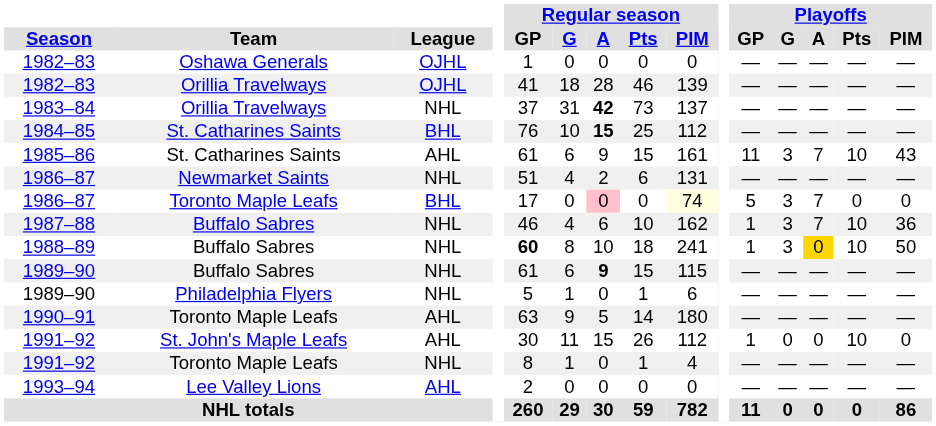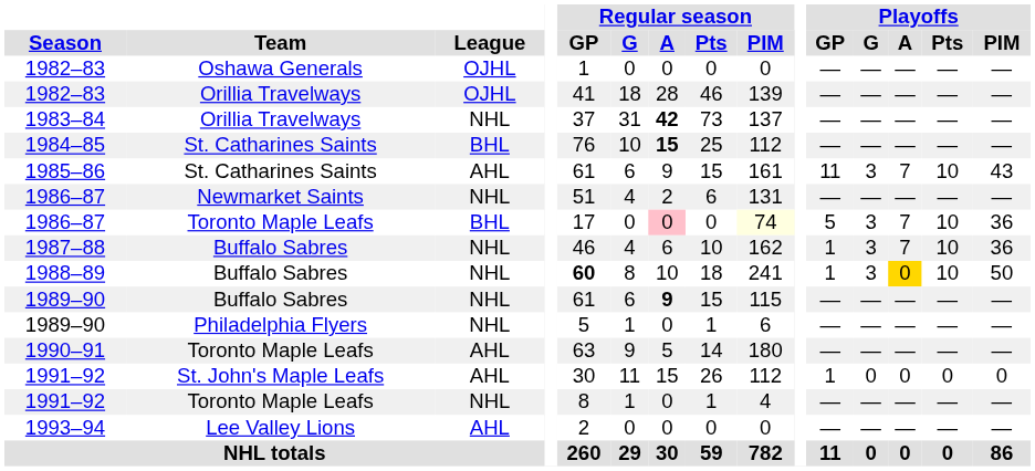 <table border="0" cellpadding="1" cellspacing="0" style="text-align:center; width:50em">
 <tr bgcolor="#e0e0e0">
 <th colspan="3" bgcolor="#ffffff"> </th>
 <th rowspan="99" bgcolor="#ffffff"> </th>
 <th colspan="5"><a href='#'>Regular season</a></th>
 <th rowspan="99" bgcolor="#ffffff"> </th>
 <th colspan="5"><a href='#'>Playoffs</a></th>
 </tr>
 <tr bgcolor="#e0e0e0">
 <th><a href='#'>Season</a></th>
 <th>Team</th>
 <th>League</th>
 <th>GP</th>
 <th><a href='#'>G</a></th>
 <th><a href='#'>A</a></th>
 <th><a href='#'>Pts</a></th>
 <th><a href='#'>PIM</a></th>
 <th>GP</th>
 <th>G</th>
 <th>A</th>
 <th>Pts</th>
 <th>PIM</th>
 </tr>
 <tr>
 <td><a href='#'>1982–83</a></td>
 <td><a href='#'>Oshawa Generals</a></td>
 <td><a href='#'>OJHL</a></td>
 <td>1</td>
 <td>0</td>
 <td>0</td>
 <td>0</td>
 <td>0</td>
 <td>—</td>
 <td>—</td>
 <td>—</td>
 <td>—</td>
 <td>—</td>
 </tr>
 <tr bgcolor="#f0f0f0">
 <td><a href='#'>1982–83</a></td>
 <td><a href='#'>Orillia Travelways</a></td>
 <td><a href='#'>OJHL</a></td>
 <td>41</td>
 <td>18</td>
 <td>28</td>
 <td>46</td>
 <td>139</td>
 <td>—</td>
 <td>—</td>
 <td>—</td>
 <td>—</td>
 <td>—</td>
 </tr>
 <tr>
 <td><a href='#'>1983–84</a></td>
 <td><a href='#'>Orillia Travelways</a></td>
 <td>NHL</td>
 <td>37</td>
 <td>31</td>
 <td><strong>42</strong></td>
 <td>73</td>
 <td>137</td>
 <td>—</td>
 <td>—</td>
 <td>—</td>
 <td>—</td>
 <td>—</td>
 </tr>
 <tr bgcolor="#f0f0f0">
 <td><a href='#'>1984–85</a></td>
 <td><a href='#'>St. Catharines Saints</a></td>
 <td><a href='#'>BHL</a></td>
 <td>76</td>
 <td>10</td>
 <td><strong>15</strong></td>
 <td>25</td>
 <td>112</td>
 <td>—</td>
 <td>—</td>
 <td>—</td>
 <td>—</td>
 <td>—</td>
 </tr>
 <tr>
 <td><a href='#'>1985–86</a></td>
 <td>St. Catharines Saints</td>
 <td>AHL</td>
 <td>61</td>
 <td>6</td>
 <td>9</td>
 <td>15</td>
 <td>161</td>
 <td>11</td>
 <td>3</td>
 <td>7</td>
 <td>10</td>
 <td>43</td>
 </tr>
 <tr bgcolor="#f0f0f0">
 <td><a href='#'>1986–87</a></td>
 <td><a href='#'>Newmarket Saints</a></td>
 <td>NHL</td>
 <td>51</td>
 <td>4</td>
 <td>2</td>
 <td>6</td>
 <td>131</td>
 <td>—</td>
 <td>—</td>
 <td>—</td>
 <td>—</td>
 <td>—</td>
 </tr>
 <tr>
 <td><a href='#'>1986–87</a></td>
 <td><a href='#'>Toronto Maple Leafs</a></td>
 <td><a href='#'>BHL</a></td>
 <td>17</td>
 <td>0</td>
 <td style="background: pink;">0</td>
 <td>0</td>
 <td style="background: lightyellow;">74</td>
 <td>5</td>
 <td>3</td>
 <td>7</td>
-<td>0</td>
-<td>0</td>
+<td>10</td>
+<td>36</td>
 </tr>
 <tr bgcolor="#f0f0f0">
 <td><a href='#'>1987–88</a></td>
 <td><a href='#'>Buffalo Sabres</a></td>
 <td>NHL</td>
 <td>46</td>
 <td>4</td>
 <td>6</td>
 <td>10</td>
 <td>162</td>
 <td>1</td>
 <td>3</td>
 <td>7</td>
 <td>10</td>
 <td>36</td>
 </tr>
 <tr>
 <td><a href='#'>1988–89</a></td>
 <td>Buffalo Sabres</td>
 <td>NHL</td>
 <td><strong>60</strong></td>
 <td>8</td>
 <td>10</td>
 <td>18</td>
 <td>241</td>
 <td>1</td>
 <td>3</td>
 <td style="background: gold;">0</td>
 <td>10</td>
 <td>50</td>
 </tr>
 <tr bgcolor="#f0f0f0">
 <td><a href='#'>1989–90</a></td>
 <td>Buffalo Sabres</td>
 <td>NHL</td>
 <td>61</td>
 <td>6</td>
 <td><strong>9</strong></td>
 <td>15</td>
 <td>115</td>
 <td>—</td>
 <td>—</td>
 <td>—</td>
 <td>—</td>
 <td>—</td>
 </tr>
 <tr>
 <td>1989–90</td>
 <td><a href='#'>Philadelphia Flyers</a></td>
 <td>NHL</td>
 <td>5</td>
 <td>1</td>
 <td>0</td>
 <td>1</td>
 <td>6</td>
 <td>—</td>
 <td>—</td>
 <td>—</td>
 <td>—</td>
 <td>—</td>
 </tr>
 <tr bgcolor="#f0f0f0">
 <td><a href='#'>1990–91</a></td>
 <td>Toronto Maple Leafs</td>
 <td>AHL</td>
 <td>63</td>
 <td>9</td>
 <td>5</td>
 <td>14</td>
 <td>180</td>
 <td>—</td>
 <td>—</td>
 <td>—</td>
 <td>—</td>
 <td>—</td>
 </tr>
 <tr>
 <td><a href='#'>1991–92</a></td>
 <td><a href='#'>St. John's Maple Leafs</a></td>
 <td>AHL</td>
 <td>30</td>
 <td>11</td>
 <td>15</td>
 <td>26</td>
 <td>112</td>
 <td>1</td>
 <td>0</td>
 <td>0</td>
-<td>10</td>
+<td>0</td>
 <td>0</td>
 </tr>
 <tr bgcolor="#f0f0f0">
 <td><a href='#'>1991–92</a></td>
 <td>Toronto Maple Leafs</td>
 <td>NHL</td>
 <td>8</td>
 <td>1</td>
 <td>0</td>
 <td>1</td>
 <td>4</td>
 <td>—</td>
 <td>—</td>
 <td>—</td>
 <td>—</td>
 <td>—</td>
 </tr>
 <tr>
 <td><a href='#'>1993–94</a></td>
 <td><a href='#'>Lee Valley Lions</a></td>
 <td><a href='#'>AHL</a></td>
 <td>2</td>
 <td>0</td>
 <td>0</td>
 <td>0</td>
 <td>0</td>
 <td>—</td>
 <td>—</td>
 <td>—</td>
 <td>—</td>
 <td>—</td>
 </tr>
 <tr bgcolor="#e0e0e0">
 <th colspan="3">NHL totals</th>
 <th>260</th>
 <th>29</th>
 <th>30</th>
 <th>59</th>
 <th>782</th>
 <th>11</th>
 <th>0</th>
 <th>0</th>
 <th>0</th>
 <th>86</th>
 </tr>
 </table>
